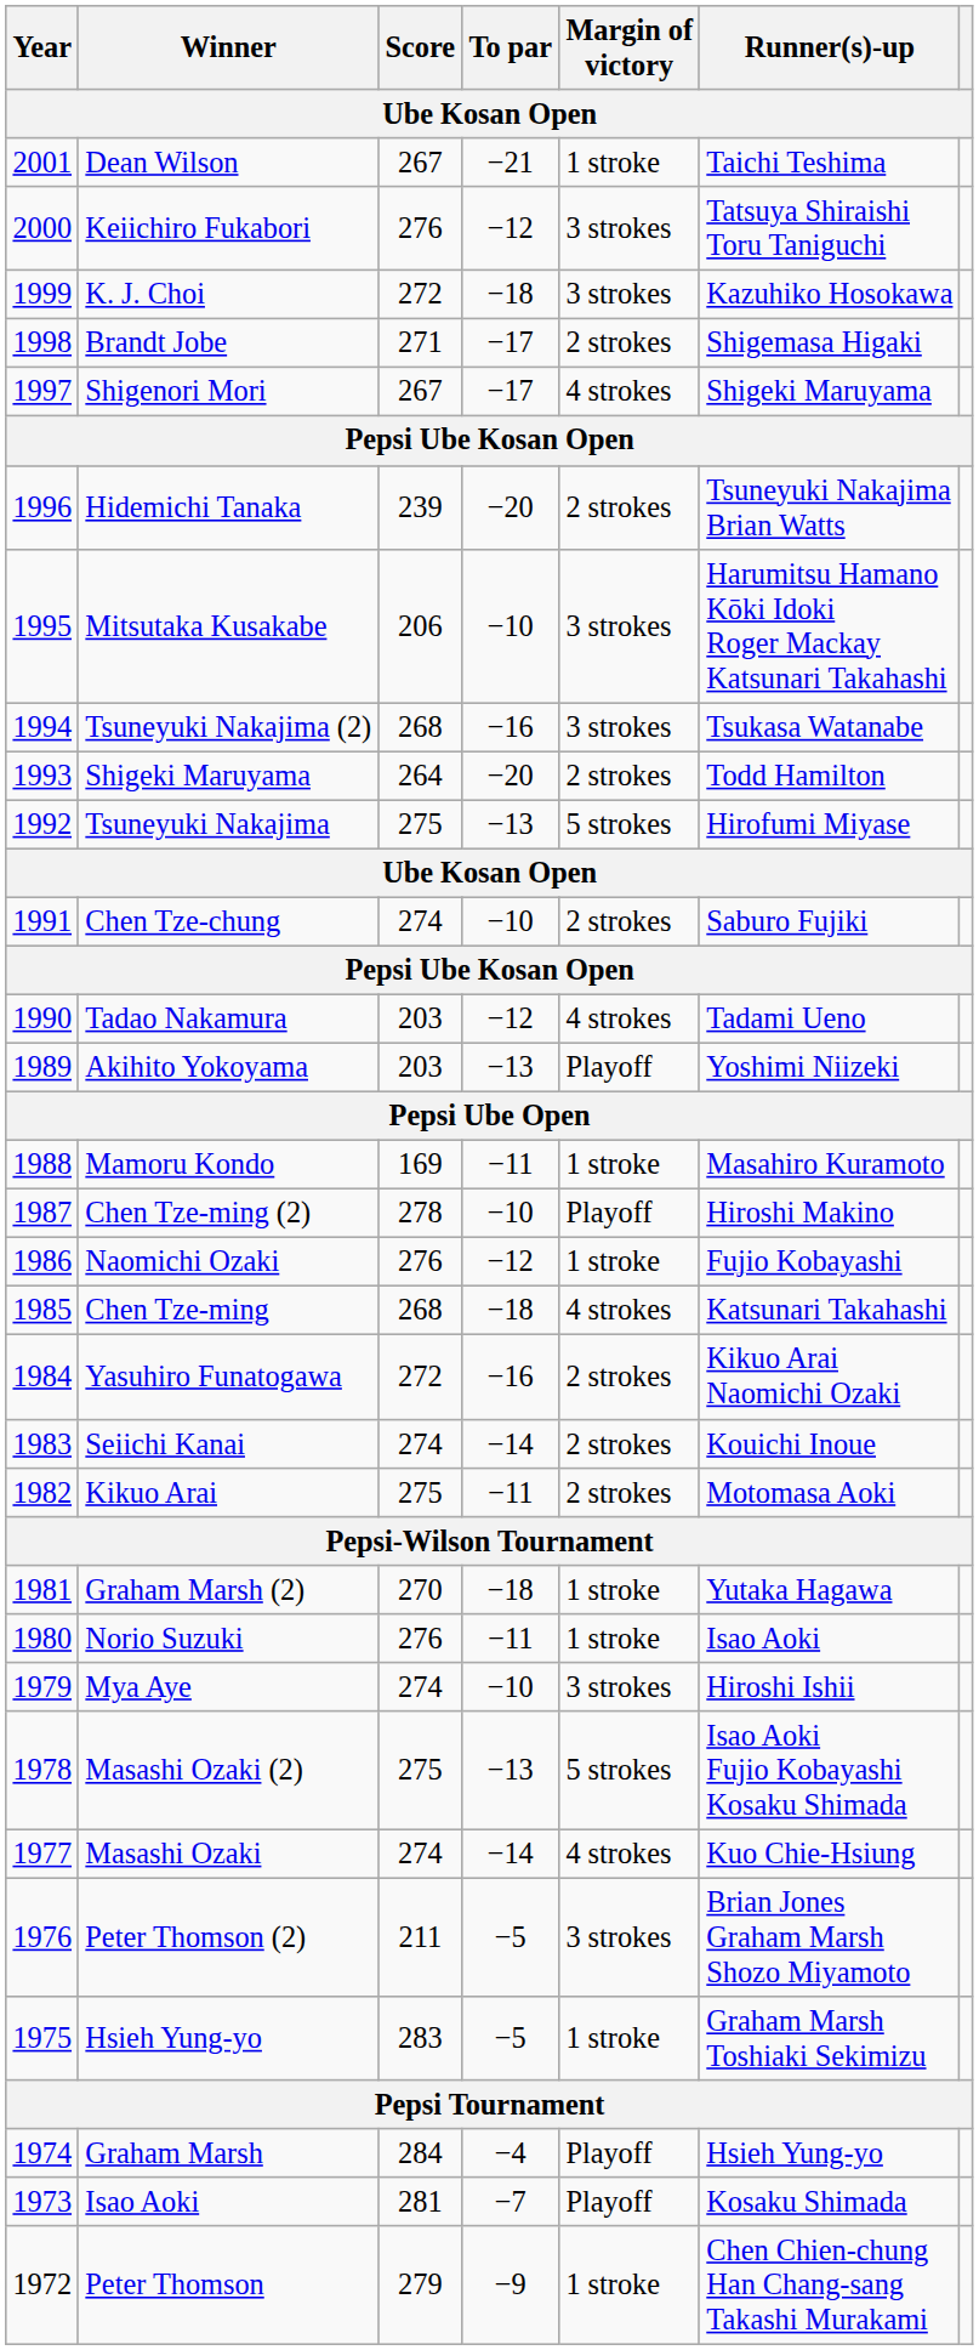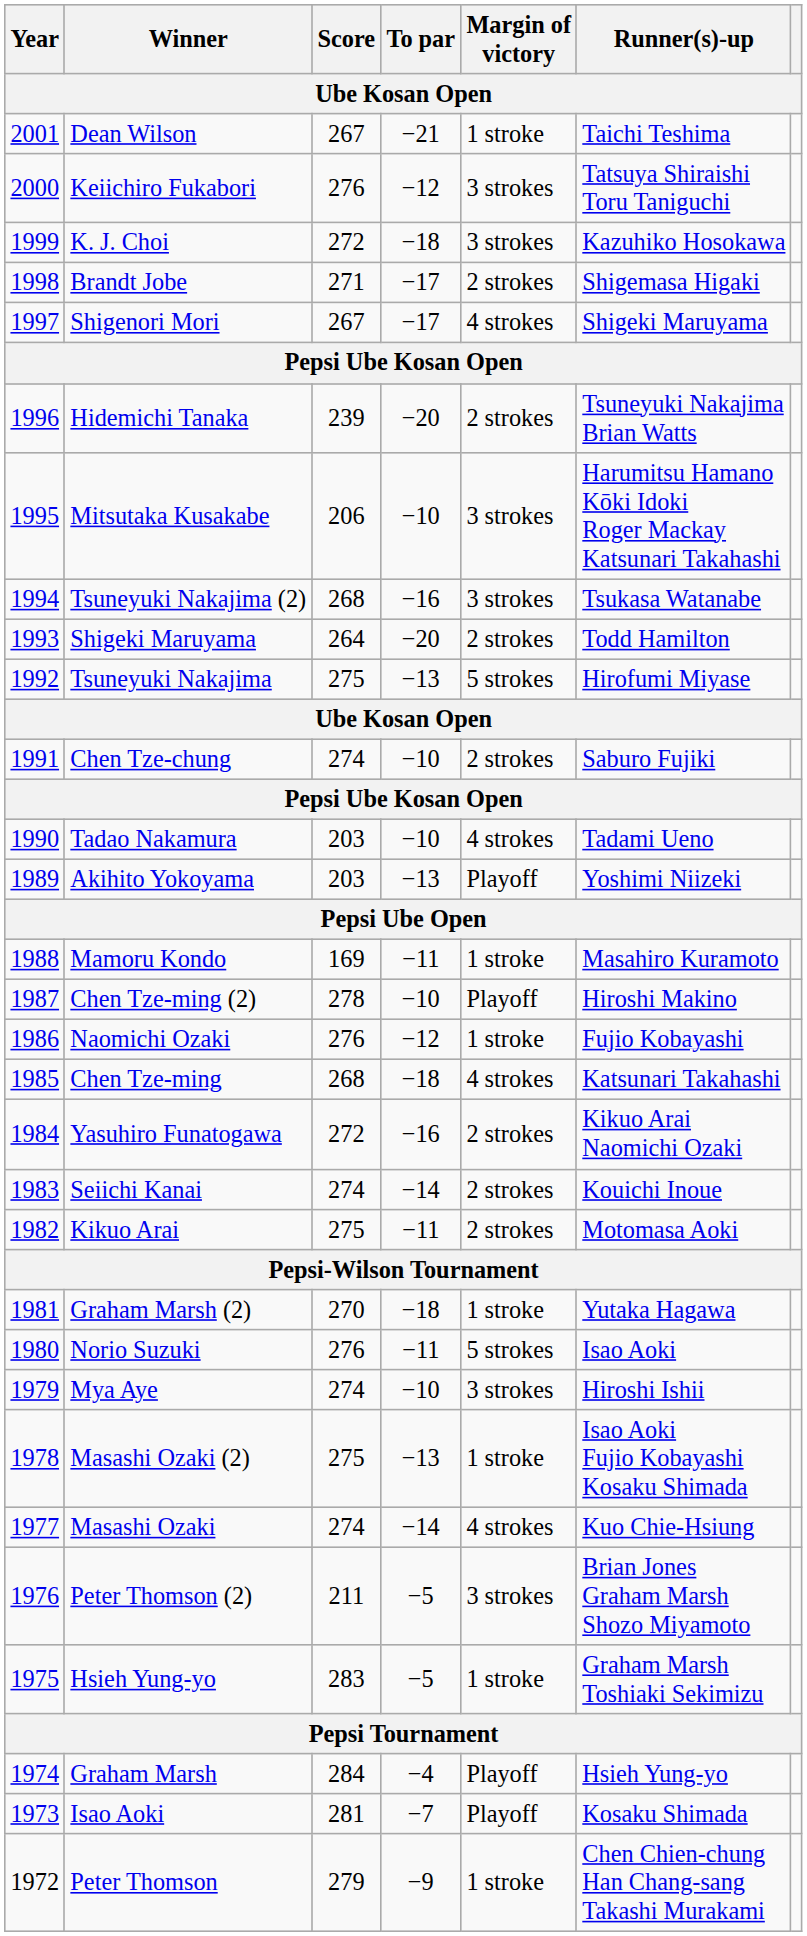 <table class=wikitable style="font-size:95%">
 <tr>
 <th>Year</th>
 <th>Winner</th>
 <th>Score</th>
 <th>To par</th>
 <th>Margin of<br>victory</th>
 <th>Runner(s)-up</th>
 <th></th>
 </tr>
 <tr>
 <th colspan=7>Ube Kosan Open</th>
 </tr>
 <tr>
 <td><a href='#'>2001</a></td>
 <td> <a href='#'>Dean Wilson</a></td>
 <td align=center>267</td>
 <td align=center>−21</td>
 <td>1 stroke</td>
 <td> <a href='#'>Taichi Teshima</a></td>
 <td></td>
 </tr>
 <tr>
 <td><a href='#'>2000</a></td>
 <td> <a href='#'>Keiichiro Fukabori</a></td>
 <td align=center>276</td>
 <td align=center>−12</td>
 <td>3 strokes</td>
 <td> <a href='#'>Tatsuya Shiraishi</a><br> <a href='#'>Toru Taniguchi</a></td>
 <td></td>
 </tr>
 <tr>
 <td><a href='#'>1999</a></td>
 <td> <a href='#'>K. J. Choi</a></td>
 <td align=center>272</td>
 <td align=center>−18</td>
 <td>3 strokes</td>
 <td> <a href='#'>Kazuhiko Hosokawa</a></td>
 <td></td>
 </tr>
 <tr>
 <td><a href='#'>1998</a></td>
 <td> <a href='#'>Brandt Jobe</a></td>
 <td align=center>271</td>
 <td align=center>−17</td>
 <td>2 strokes</td>
 <td> <a href='#'>Shigemasa Higaki</a></td>
 <td></td>
 </tr>
 <tr>
 <td><a href='#'>1997</a></td>
 <td> <a href='#'>Shigenori Mori</a></td>
 <td align=center>267</td>
 <td align=center>−17</td>
 <td>4 strokes</td>
 <td> <a href='#'>Shigeki Maruyama</a></td>
 <td></td>
 </tr>
 <tr>
 <th colspan=7>Pepsi Ube Kosan Open</th>
 </tr>
 <tr>
 <td><a href='#'>1996</a></td>
 <td> <a href='#'>Hidemichi Tanaka</a></td>
 <td align=center>239</td>
 <td align=center>−20</td>
 <td>2 strokes</td>
 <td> <a href='#'>Tsuneyuki Nakajima</a><br> <a href='#'>Brian Watts</a></td>
 <td></td>
 </tr>
 <tr>
 <td><a href='#'>1995</a></td>
 <td> <a href='#'>Mitsutaka Kusakabe</a></td>
 <td align=center>206</td>
 <td align=center>−10</td>
 <td>3 strokes</td>
 <td> <a href='#'>Harumitsu Hamano</a><br> <a href='#'>Kōki Idoki</a><br> <a href='#'>Roger Mackay</a><br> <a href='#'>Katsunari Takahashi</a></td>
 <td></td>
 </tr>
 <tr>
 <td><a href='#'>1994</a></td>
 <td> <a href='#'>Tsuneyuki Nakajima</a> (2)</td>
 <td align=center>268</td>
 <td align=center>−16</td>
 <td>3 strokes</td>
 <td> <a href='#'>Tsukasa Watanabe</a></td>
 <td></td>
 </tr>
 <tr>
 <td><a href='#'>1993</a></td>
 <td> <a href='#'>Shigeki Maruyama</a></td>
 <td align=center>264</td>
 <td align=center>−20</td>
 <td>2 strokes</td>
 <td> <a href='#'>Todd Hamilton</a></td>
 <td></td>
 </tr>
 <tr>
 <td><a href='#'>1992</a></td>
 <td> <a href='#'>Tsuneyuki Nakajima</a></td>
 <td align=center>275</td>
 <td align=center>−13</td>
 <td>5 strokes</td>
 <td> <a href='#'>Hirofumi Miyase</a></td>
 <td></td>
 </tr>
 <tr>
 <th colspan=7>Ube Kosan Open</th>
 </tr>
 <tr>
 <td><a href='#'>1991</a></td>
 <td> <a href='#'>Chen Tze-chung</a></td>
 <td align=center>274</td>
 <td align=center>−10</td>
 <td>2 strokes</td>
 <td> <a href='#'>Saburo Fujiki</a></td>
 <td></td>
 </tr>
 <tr>
 <th colspan=7>Pepsi Ube Kosan Open</th>
 </tr>
 <tr>
 <td><a href='#'>1990</a></td>
 <td> <a href='#'>Tadao Nakamura</a></td>
 <td align=center>203</td>
-<td align=center>−12</td>
+<td align=center>−10</td>
 <td>4 strokes</td>
 <td> <a href='#'>Tadami Ueno</a></td>
 <td></td>
 </tr>
 <tr>
 <td><a href='#'>1989</a></td>
 <td> <a href='#'>Akihito Yokoyama</a></td>
 <td align=center>203</td>
 <td align=center>−13</td>
 <td>Playoff</td>
 <td> <a href='#'>Yoshimi Niizeki</a></td>
 <td></td>
 </tr>
 <tr>
 <th colspan=7>Pepsi Ube Open</th>
 </tr>
 <tr>
 <td><a href='#'>1988</a></td>
 <td> <a href='#'>Mamoru Kondo</a></td>
 <td align=center>169</td>
 <td align=center>−11</td>
 <td>1 stroke</td>
 <td> <a href='#'>Masahiro Kuramoto</a></td>
 <td></td>
 </tr>
 <tr>
 <td><a href='#'>1987</a></td>
 <td> <a href='#'>Chen Tze-ming</a> (2)</td>
 <td align=center>278</td>
 <td align=center>−10</td>
 <td>Playoff</td>
 <td> <a href='#'>Hiroshi Makino</a></td>
 <td></td>
 </tr>
 <tr>
 <td><a href='#'>1986</a></td>
 <td> <a href='#'>Naomichi Ozaki</a></td>
 <td align=center>276</td>
 <td align=center>−12</td>
 <td>1 stroke</td>
 <td> <a href='#'>Fujio Kobayashi</a></td>
 <td></td>
 </tr>
 <tr>
 <td><a href='#'>1985</a></td>
 <td> <a href='#'>Chen Tze-ming</a></td>
 <td align=center>268</td>
 <td align=center>−18</td>
 <td>4 strokes</td>
 <td> <a href='#'>Katsunari Takahashi</a></td>
 <td></td>
 </tr>
 <tr>
 <td><a href='#'>1984</a></td>
 <td> <a href='#'>Yasuhiro Funatogawa</a></td>
 <td align=center>272</td>
 <td align=center>−16</td>
 <td>2 strokes</td>
 <td> <a href='#'>Kikuo Arai</a><br> <a href='#'>Naomichi Ozaki</a></td>
 <td></td>
 </tr>
 <tr>
 <td><a href='#'>1983</a></td>
 <td> <a href='#'>Seiichi Kanai</a></td>
 <td align=center>274</td>
 <td align=center>−14</td>
 <td>2 strokes</td>
 <td> <a href='#'>Kouichi Inoue</a></td>
 <td></td>
 </tr>
 <tr>
 <td><a href='#'>1982</a></td>
 <td> <a href='#'>Kikuo Arai</a></td>
 <td align=center>275</td>
 <td align=center>−11</td>
 <td>2 strokes</td>
 <td> <a href='#'>Motomasa Aoki</a></td>
 <td></td>
 </tr>
 <tr>
 <th colspan=7>Pepsi-Wilson Tournament</th>
 </tr>
 <tr>
 <td><a href='#'>1981</a></td>
 <td> <a href='#'>Graham Marsh</a> (2)</td>
 <td align=center>270</td>
 <td align=center>−18</td>
 <td>1 stroke</td>
 <td> <a href='#'>Yutaka Hagawa</a></td>
 <td></td>
 </tr>
 <tr>
 <td><a href='#'>1980</a></td>
 <td> <a href='#'>Norio Suzuki</a></td>
 <td align=center>276</td>
 <td align=center>−11</td>
-<td>1 stroke</td>
+<td>5 strokes</td>
 <td> <a href='#'>Isao Aoki</a></td>
 <td></td>
 </tr>
 <tr>
 <td><a href='#'>1979</a></td>
 <td> <a href='#'>Mya Aye</a></td>
 <td align=center>274</td>
 <td align=center>−10</td>
 <td>3 strokes</td>
 <td> <a href='#'>Hiroshi Ishii</a></td>
 <td></td>
 </tr>
 <tr>
 <td><a href='#'>1978</a></td>
 <td> <a href='#'>Masashi Ozaki</a> (2)</td>
 <td align=center>275</td>
 <td align=center>−13</td>
-<td>5 strokes</td>
+<td>1 stroke</td>
 <td> <a href='#'>Isao Aoki</a><br> <a href='#'>Fujio Kobayashi</a><br> <a href='#'>Kosaku Shimada</a></td>
 <td></td>
 </tr>
 <tr>
 <td><a href='#'>1977</a></td>
 <td> <a href='#'>Masashi Ozaki</a></td>
 <td align=center>274</td>
 <td align=center>−14</td>
 <td>4 strokes</td>
 <td> <a href='#'>Kuo Chie-Hsiung</a></td>
 <td></td>
 </tr>
 <tr>
 <td><a href='#'>1976</a></td>
 <td> <a href='#'>Peter Thomson</a> (2)</td>
 <td align=center>211</td>
 <td align=center>−5</td>
 <td>3 strokes</td>
 <td> <a href='#'>Brian Jones</a><br> <a href='#'>Graham Marsh</a><br> <a href='#'>Shozo Miyamoto</a></td>
 <td></td>
 </tr>
 <tr>
 <td><a href='#'>1975</a></td>
 <td> <a href='#'>Hsieh Yung-yo</a></td>
 <td align=center>283</td>
 <td align=center>−5</td>
 <td>1 stroke</td>
 <td> <a href='#'>Graham Marsh</a><br> <a href='#'>Toshiaki Sekimizu</a></td>
 <td></td>
 </tr>
 <tr>
 <th colspan=7>Pepsi Tournament</th>
 </tr>
 <tr>
 <td><a href='#'>1974</a></td>
 <td> <a href='#'>Graham Marsh</a></td>
 <td align=center>284</td>
 <td align=center>−4</td>
 <td>Playoff</td>
 <td> <a href='#'>Hsieh Yung-yo</a></td>
 <td></td>
 </tr>
 <tr>
 <td><a href='#'>1973</a></td>
 <td> <a href='#'>Isao Aoki</a></td>
 <td align=center>281</td>
 <td align=center>−7</td>
 <td>Playoff</td>
 <td> <a href='#'>Kosaku Shimada</a></td>
 <td></td>
 </tr>
 <tr>
 <td>1972</td>
 <td> <a href='#'>Peter Thomson</a></td>
 <td align=center>279</td>
 <td align=center>−9</td>
 <td>1 stroke</td>
 <td> <a href='#'>Chen Chien-chung</a><br> <a href='#'>Han Chang-sang</a><br> <a href='#'>Takashi Murakami</a></td>
 <td></td>
 </tr>
 </table>
